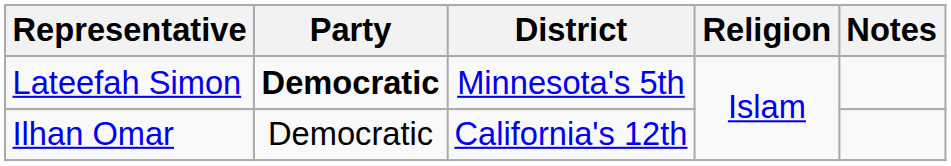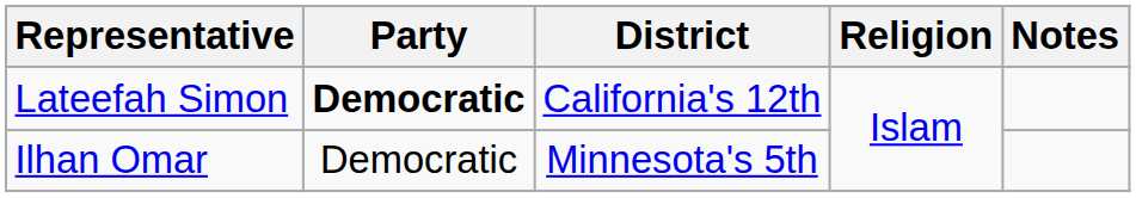 <table class="wikitable sortable" style="text-align:center">
 <tr>
 <th>Representative</th>
 <th>Party</th>
 <th>District</th>
 <th>Religion</th>
 <th>Notes</th>
 </tr>
 <tr>
 <td align=left nowrap> <a href='#'>Lateefah Simon</a></td>
 <td><strong>Democratic</strong></td>
-<td><a href='#'>Minnesota's 5th</a></td>
+<td><a href='#'>California's 12th</a></td>
 <td rowspan="2"><a href='#'>Islam</a></td>
 <td></td>
 </tr>
 <tr>
 <td align=left nowrap> <a href='#'>Ilhan Omar</a></td>
 <td>Democratic</td>
-<td><a href='#'>California's 12th</a></td>
+<td><a href='#'>Minnesota's 5th</a></td>
 <td></td>
 </tr>
 </table>
